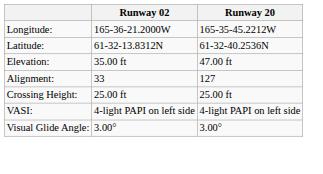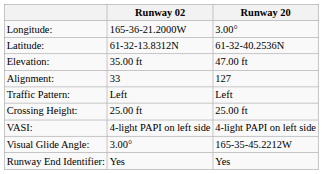 <table class="wikitable">
 <tr>
 <th></th>
 <th>Runway 02</th>
 <th>Runway 20</th>
 </tr>
 <tr>
 <td>Longitude:</td>
 <td>165-36-21.2000W</td>
-<td>165-35-45.2212W</td>
+<td>3.00°</td>
 </tr>
 <tr>
 <td>Latitude:</td>
 <td>61-32-13.8312N</td>
 <td>61-32-40.2536N</td>
 </tr>
 <tr>
 <td>Elevation:</td>
 <td>35.00 ft</td>
 <td>47.00 ft</td>
 </tr>
 <tr>
 <td>Alignment:</td>
 <td>33</td>
 <td>127</td>
 </tr>
 <tr>
+<td>Traffic Pattern:</td>
+<td>Left</td>
+<td>Left</td>
+</tr>
+<tr>
 <td>Crossing Height:</td>
 <td>25.00 ft</td>
 <td>25.00 ft</td>
 </tr>
 <tr>
 <td>VASI:</td>
 <td>4-light PAPI on left side</td>
 <td>4-light PAPI on left side</td>
 </tr>
 <tr>
 <td>Visual Glide Angle:</td>
 <td>3.00°</td>
-<td>3.00°</td>
+<td>165-35-45.2212W</td>
+</tr>
+<tr>
+<td>Runway End Identifier:</td>
+<td>Yes</td>
+<td>Yes</td>
 </tr>
 </table>
